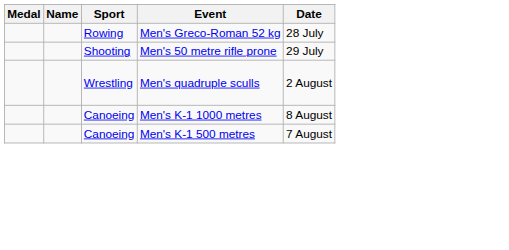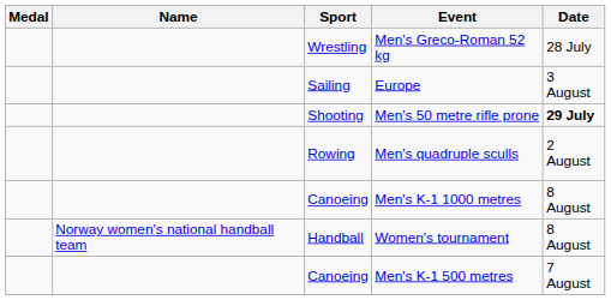 <table class="wikitable sortable" style="font-size:90%">
 <tr>
 <th>Medal</th>
 <th>Name</th>
 <th>Sport</th>
 <th>Event</th>
 <th>Date</th>
 </tr>
 <tr>
 <td></td>
 <td></td>
-<td><a href='#'>Rowing</a></td>
+<td><a href='#'>Wrestling</a></td>
 <td><a href='#'>Men's Greco-Roman 52 kg</a></td>
 <td>28 July</td>
 </tr>
 <tr>
 <td></td>
 <td></td>
+<td><a href='#'>Sailing</a></td>
+<td><a href='#'>Europe</a></td>
+<td>3 August</td>
+</tr>
+<tr>
+<td></td>
+<td></td>
 <td><a href='#'>Shooting</a></td>
 <td><a href='#'>Men's 50 metre rifle prone</a></td>
-<td>29 July</td>
+<td><strong>29 July</strong></td>
 </tr>
 <tr>
 <td></td>
 <td><br><br><br></td>
-<td><a href='#'>Wrestling</a></td>
+<td><a href='#'>Rowing</a></td>
 <td><a href='#'>Men's quadruple sculls</a></td>
 <td>2 August</td>
 </tr>
 <tr>
 <td></td>
 <td></td>
 <td><a href='#'>Canoeing</a></td>
 <td><a href='#'>Men's K-1 1000 metres</a></td>
 <td>8 August</td>
 </tr>
 <tr>
 <td></td>
+<td><a href='#'>Norway women's national handball team</a><br></td>
+<td><a href='#'>Handball</a></td>
+<td><a href='#'>Women's tournament</a></td>
+<td>8 August</td>
+</tr>
+<tr>
+<td></td>
 <td></td>
 <td><a href='#'>Canoeing</a></td>
 <td><a href='#'>Men's K-1 500 metres</a></td>
 <td>7 August</td>
 </tr>
 </table>
